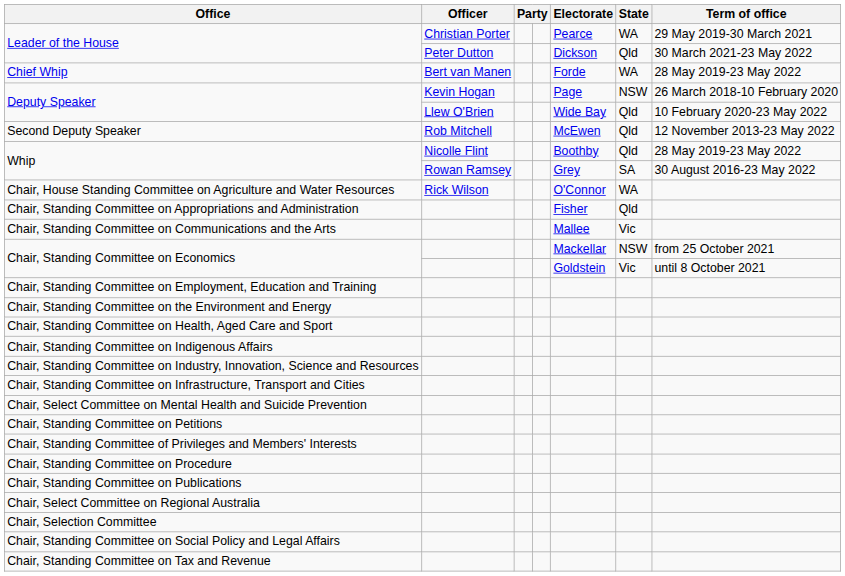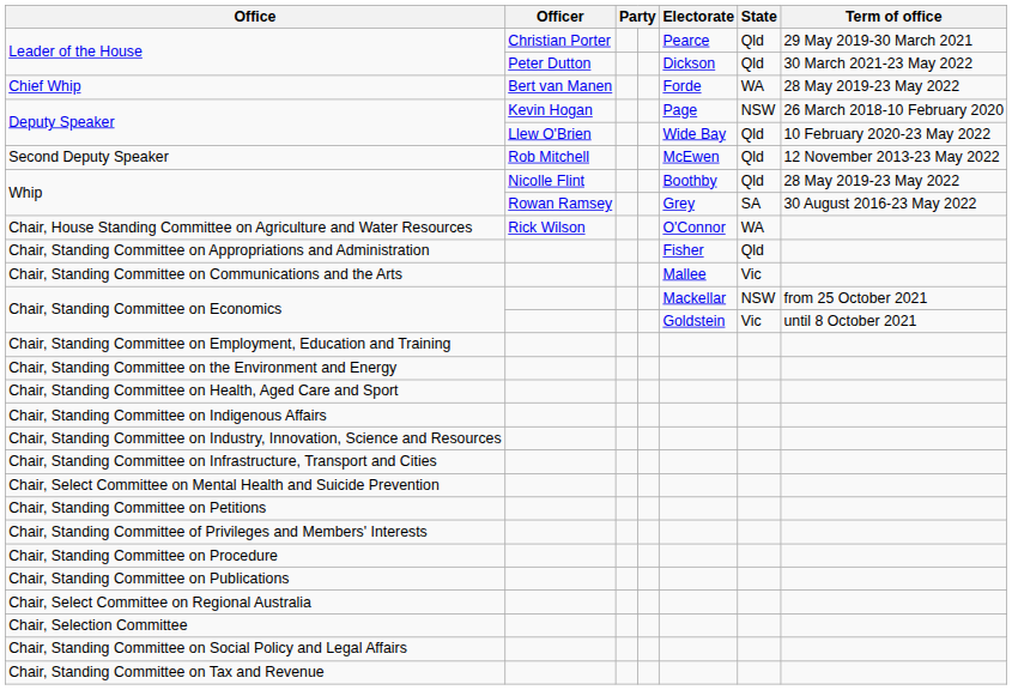 <table class="wikitable sortable">
 <tr>
 <th>Office</th>
 <th>Officer</th>
 <th colspan="2">Party</th>
 <th>Electorate</th>
 <th>State</th>
 <th>Term of office</th>
 </tr>
 <tr>
 <td rowspan="2"><a href='#'>Leader of the House</a></td>
 <td><a href='#'>Christian Porter</a> </td>
 <td></td>
 <td></td>
 <td><a href='#'>Pearce</a></td>
-<td>WA</td>
+<td>Qld</td>
 <td>29 May 2019-30 March 2021</td>
 </tr>
 <tr>
 <td><a href='#'>Peter Dutton</a></td>
 <td></td>
 <td></td>
 <td><a href='#'>Dickson</a></td>
 <td>Qld</td>
 <td>30 March 2021-23 May 2022</td>
 </tr>
 <tr>
 <td><a href='#'>Chief Whip</a></td>
 <td><a href='#'>Bert van Manen</a></td>
 <td></td>
 <td></td>
 <td><a href='#'>Forde</a></td>
 <td>WA</td>
 <td>28 May 2019-23 May 2022</td>
 </tr>
 <tr>
 <td rowspan="2"><a href='#'>Deputy Speaker</a></td>
 <td><a href='#'>Kevin Hogan</a></td>
 <td></td>
 <td></td>
 <td><a href='#'>Page</a></td>
 <td>NSW</td>
 <td>26 March 2018-10 February 2020</td>
 </tr>
 <tr>
 <td><a href='#'>Llew O'Brien</a></td>
 <td></td>
 <td></td>
 <td><a href='#'>Wide Bay</a></td>
 <td>Qld</td>
 <td>10 February 2020-23 May 2022</td>
 </tr>
 <tr>
 <td>Second Deputy Speaker</td>
 <td><a href='#'>Rob Mitchell</a></td>
 <td></td>
 <td></td>
 <td><a href='#'>McEwen</a></td>
 <td>Qld</td>
 <td>12 November 2013-23 May 2022</td>
 </tr>
 <tr>
 <td rowspan="2">Whip</td>
 <td><a href='#'>Nicolle Flint</a></td>
 <td></td>
 <td></td>
 <td><a href='#'>Boothby</a></td>
 <td>Qld</td>
 <td>28 May 2019-23 May 2022</td>
 </tr>
 <tr>
 <td><a href='#'>Rowan Ramsey</a></td>
 <td></td>
 <td></td>
 <td><a href='#'>Grey</a></td>
 <td>SA</td>
 <td>30 August 2016-23 May 2022</td>
 </tr>
 <tr>
 <td>Chair, House Standing Committee on Agriculture and Water Resources</td>
 <td><a href='#'>Rick Wilson</a></td>
 <td></td>
 <td></td>
 <td><a href='#'>O'Connor</a></td>
 <td>WA</td>
 <td></td>
 </tr>
 <tr>
 <td>Chair, Standing Committee on Appropriations and Administration</td>
 <td></td>
 <td></td>
 <td></td>
 <td><a href='#'>Fisher</a></td>
 <td>Qld</td>
 <td></td>
 </tr>
 <tr>
 <td>Chair, Standing Committee on Communications and the Arts</td>
 <td></td>
 <td></td>
 <td></td>
 <td><a href='#'>Mallee</a></td>
 <td>Vic</td>
 <td></td>
 </tr>
 <tr>
 <td rowspan="2">Chair, Standing Committee on Economics</td>
 <td></td>
 <td></td>
 <td></td>
 <td><a href='#'>Mackellar</a></td>
 <td>NSW</td>
 <td>from 25 October 2021</td>
 </tr>
 <tr>
 <td></td>
 <td></td>
 <td></td>
 <td><a href='#'>Goldstein</a></td>
 <td>Vic</td>
 <td>until 8 October 2021</td>
 </tr>
 <tr>
 <td>Chair, Standing Committee on Employment, Education and Training</td>
 <td></td>
 <td></td>
 <td></td>
 <td></td>
 <td></td>
 <td></td>
 </tr>
 <tr>
 <td>Chair, Standing Committee on the Environment and Energy</td>
 <td></td>
 <td></td>
 <td></td>
 <td></td>
 <td></td>
 <td></td>
 </tr>
 <tr>
 <td>Chair, Standing Committee on Health, Aged Care and Sport</td>
 <td></td>
 <td></td>
 <td></td>
 <td></td>
 <td></td>
 <td></td>
 </tr>
 <tr>
 <td>Chair, Standing Committee on Indigenous Affairs</td>
 <td></td>
 <td></td>
 <td></td>
 <td></td>
 <td></td>
 <td></td>
 </tr>
 <tr>
 <td>Chair, Standing Committee on Industry, Innovation, Science and Resources</td>
 <td></td>
 <td></td>
 <td></td>
 <td></td>
 <td></td>
 <td></td>
 </tr>
 <tr>
 <td>Chair, Standing Committee on Infrastructure, Transport and Cities</td>
 <td></td>
 <td></td>
 <td></td>
 <td></td>
 <td></td>
 <td></td>
 </tr>
 <tr>
 <td>Chair, Select Committee on Mental Health and Suicide Prevention</td>
 <td></td>
 <td></td>
 <td></td>
 <td></td>
 <td></td>
 <td></td>
 </tr>
 <tr>
 <td>Chair, Standing Committee on Petitions</td>
 <td></td>
 <td></td>
 <td></td>
 <td></td>
 <td></td>
 <td></td>
 </tr>
 <tr>
 <td>Chair, Standing Committee of Privileges and Members' Interests</td>
 <td></td>
 <td></td>
 <td></td>
 <td></td>
 <td></td>
 <td></td>
 </tr>
 <tr>
 <td>Chair, Standing Committee on Procedure</td>
 <td></td>
 <td></td>
 <td></td>
 <td></td>
 <td></td>
 <td></td>
 </tr>
 <tr>
 <td>Chair, Standing Committee on Publications</td>
 <td></td>
 <td></td>
 <td></td>
 <td></td>
 <td></td>
 <td></td>
 </tr>
 <tr>
 <td>Chair, Select Committee on Regional Australia</td>
 <td></td>
 <td></td>
 <td></td>
 <td></td>
 <td></td>
 <td></td>
 </tr>
 <tr>
 <td>Chair, Selection Committee</td>
 <td></td>
 <td></td>
 <td></td>
 <td></td>
 <td></td>
 <td></td>
 </tr>
 <tr>
 <td>Chair, Standing Committee on Social Policy and Legal Affairs</td>
 <td></td>
 <td></td>
 <td></td>
 <td></td>
 <td></td>
 <td></td>
 </tr>
 <tr>
 <td>Chair, Standing Committee on Tax and Revenue</td>
 <td></td>
 <td></td>
 <td></td>
 <td></td>
 <td></td>
 <td></td>
 </tr>
 </table>
